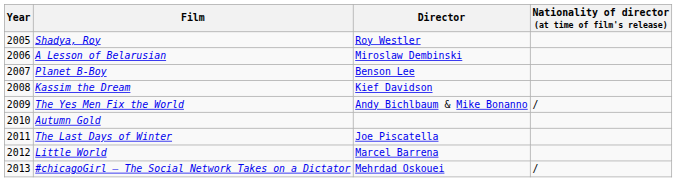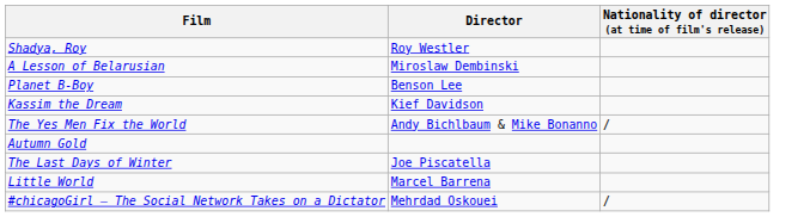 <table class="wikitable">
 <tr>
-<th>Year</th>
 <th>Film</th>
 <th>Director</th>
 <th>Nationality of director<br><small>(at time of film's release)</small></th>
 </tr>
 <tr>
-<td>2005</td>
 <td><em><a href='#'>Shadya, Roy</a></em></td>
 <td><a href='#'>Roy Westler</a></td>
 <td></td>
 </tr>
 <tr>
-<td>2006</td>
 <td><em><a href='#'>A Lesson of Belarusian</a></em></td>
 <td><a href='#'>Miroslaw Dembinski</a></td>
 <td></td>
 </tr>
 <tr>
-<td>2007</td>
 <td><em><a href='#'>Planet B-Boy</a></em></td>
 <td><a href='#'>Benson Lee</a></td>
 <td></td>
 </tr>
 <tr>
-<td>2008</td>
 <td><em><a href='#'>Kassim the Dream</a></em></td>
 <td><a href='#'>Kief Davidson</a></td>
 <td></td>
 </tr>
 <tr>
-<td>2009</td>
 <td><em><a href='#'>The Yes Men Fix the World</a></em></td>
 <td><a href='#'>Andy Bichlbaum</a> & <a href='#'>Mike Bonanno</a></td>
 <td> / </td>
 </tr>
 <tr>
-<td>2010</td>
 <td><em><a href='#'>Autumn Gold</a></em></td>
 <td></td>
 <td></td>
 </tr>
 <tr>
-<td>2011</td>
 <td><em><a href='#'>The Last Days of Winter</a></em></td>
 <td><a href='#'>Joe Piscatella</a></td>
 <td></td>
 </tr>
 <tr>
-<td>2012</td>
 <td><em><a href='#'>Little World</a></em></td>
 <td><a href='#'>Marcel Barrena</a></td>
 <td></td>
 </tr>
 <tr>
-<td>2013</td>
 <td><em><a href='#'>#chicagoGirl – The Social Network Takes on a Dictator</a></em></td>
 <td><a href='#'>Mehrdad Oskouei</a></td>
 <td> / </td>
 </tr>
 </table>
